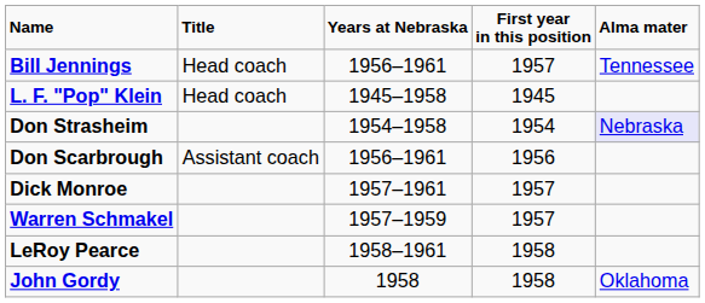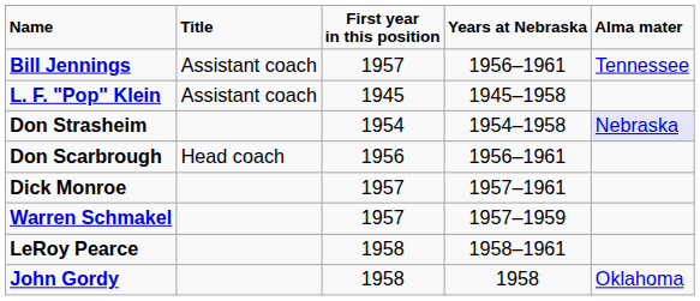 <table class="wikitable">
 <tr style="font-size:smaller">
 <td><strong>Name</strong></td>
 <td><strong>Title</strong></td>
+<td style="text-align:center;"><strong>First year<br>in this position</strong></td>
 <td style="text-align:center;"><strong>Years at Nebraska</strong></td>
-<td style="text-align:center;"><strong>First year<br>in this position</strong></td>
 <td><strong>Alma mater</strong></td>
 </tr>
 <tr>
 <td><strong><a href='#'>Bill Jennings</a></strong></td>
-<td>Head coach</td>
+<td>Assistant coach</td>
+<td style="text-align:center;">1957</td>
 <td style="text-align:center;">1956–1961</td>
-<td style="text-align:center;">1957</td>
 <td><a href='#'>Tennessee</a></td>
 </tr>
 <tr>
 <td><strong><a href='#'>L. F. "Pop" Klein</a></strong></td>
-<td>Head coach</td>
+<td>Assistant coach</td>
+<td style="text-align:center;">1945</td>
 <td style="text-align:center;">1945–1958</td>
-<td style="text-align:center;">1945</td>
 <td></td>
 </tr>
 <tr>
 <td><strong>Don Strasheim</strong></td>
 <td></td>
+<td style="text-align:center;">1954</td>
 <td style="text-align:center;">1954–1958</td>
-<td style="text-align:center;">1954</td>
 <td style="background: lavender;"><a href='#'>Nebraska</a></td>
 </tr>
 <tr>
 <td><strong>Don Scarbrough</strong></td>
-<td>Assistant coach</td>
+<td>Head coach</td>
+<td style="text-align:center;">1956</td>
 <td style="text-align:center;">1956–1961</td>
-<td style="text-align:center;">1956</td>
 <td></td>
 </tr>
 <tr>
 <td><strong>Dick Monroe</strong></td>
 <td></td>
+<td style="text-align:center;">1957</td>
 <td style="text-align:center;">1957–1961</td>
-<td style="text-align:center;">1957</td>
 <td></td>
 </tr>
 <tr>
 <td><strong><a href='#'>Warren Schmakel</a></strong></td>
 <td></td>
+<td style="text-align:center;">1957</td>
 <td style="text-align:center;">1957–1959</td>
-<td style="text-align:center;">1957</td>
 <td></td>
 </tr>
 <tr>
 <td><strong>LeRoy Pearce</strong></td>
 <td></td>
+<td style="text-align:center;">1958</td>
 <td style="text-align:center;">1958–1961</td>
-<td style="text-align:center;">1958</td>
 <td></td>
 </tr>
 <tr>
 <td><strong><a href='#'>John Gordy</a></strong></td>
 <td></td>
 <td style="text-align:center;">1958</td>
 <td style="text-align:center;">1958</td>
 <td><a href='#'>Oklahoma</a></td>
 </tr>
 </table>
